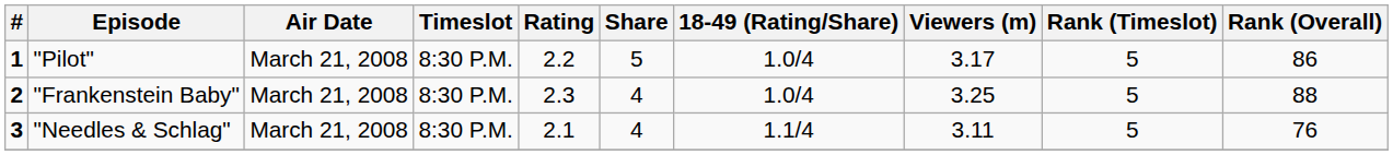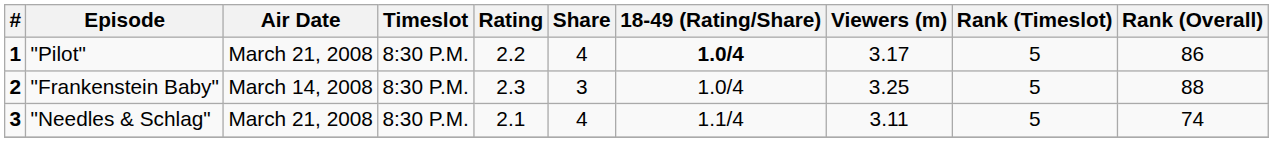 <table class="wikitable sortable">
 <tr>
 <th>#</th>
 <th>Episode</th>
 <th>Air Date</th>
 <th>Timeslot</th>
 <th>Rating</th>
 <th>Share</th>
 <th>18-49 (Rating/Share)</th>
 <th>Viewers (m)</th>
 <th>Rank (Timeslot)</th>
 <th>Rank (Overall)</th>
 </tr>
 <tr>
 <td style="text-align:center"><strong>1</strong></td>
 <td>"Pilot"</td>
 <td>March 21, 2008</td>
 <td style="text-align:center">8:30 P.M.</td>
 <td style="text-align:center">2.2</td>
-<td style="text-align:center">5</td>
-<td style="text-align:center">1.0/4</td>
+<td style="text-align:center">4</td>
+<td style="text-align:center"><strong>1.0/4</strong></td>
 <td style="text-align:center">3.17</td>
 <td style="text-align:center">5</td>
 <td style="text-align:center">86</td>
 </tr>
 <tr>
 <td style="text-align:center"><strong>2</strong></td>
 <td>"Frankenstein Baby"</td>
-<td>March 21, 2008</td>
+<td>March 14, 2008</td>
 <td style="text-align:center">8:30 P.M.</td>
 <td style="text-align:center">2.3</td>
-<td style="text-align:center">4</td>
+<td style="text-align:center">3</td>
 <td style="text-align:center">1.0/4</td>
 <td style="text-align:center">3.25</td>
 <td style="text-align:center">5</td>
 <td style="text-align:center">88</td>
 </tr>
 <tr>
 <td style="text-align:center"><strong>3</strong></td>
 <td>"Needles & Schlag"</td>
 <td>March 21, 2008</td>
 <td style="text-align:center">8:30 P.M.</td>
 <td style="text-align:center">2.1</td>
 <td style="text-align:center">4</td>
 <td style="text-align:center">1.1/4</td>
 <td style="text-align:center">3.11</td>
 <td style="text-align:center">5</td>
-<td style="text-align:center">76</td>
+<td style="text-align:center">74</td>
 </tr>
 <tr>
 </tr>
 </table>
